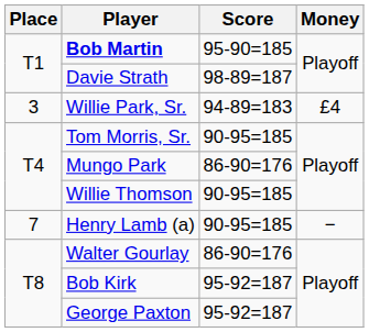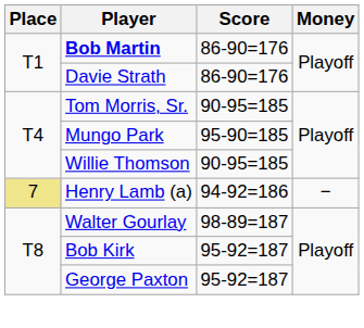 <table class=wikitable>
 <tr>
 <th>Place</th>
 <th>Player</th>
 <th>Score</th>
 <th>Money</th>
 </tr>
 <tr>
 <td rowspan=2 align=center>T1</td>
 <td> <strong><a href='#'>Bob Martin</a></strong></td>
-<td>95-90=185</td>
+<td>86-90=176</td>
 <td rowspan=2 align=center>Playoff</td>
 </tr>
 <tr>
 <td> <a href='#'>Davie Strath</a></td>
-<td>98-89=187</td>
-</tr>
-<tr>
-<td align=center>3</td>
-<td> <a href='#'>Willie Park, Sr.</a></td>
-<td>94-89=183</td>
-<td align=center>£4</td>
+<td>86-90=176</td>
 </tr>
 <tr>
 <td rowspan=3 align=center>T4</td>
 <td> <a href='#'>Tom Morris, Sr.</a></td>
 <td>90-95=185</td>
 <td rowspan=3 align=center>Playoff</td>
 </tr>
 <tr>
 <td> <a href='#'>Mungo Park</a></td>
-<td>86-90=176</td>
+<td>95-90=185</td>
 </tr>
 <tr>
 <td> <a href='#'>Willie Thomson</a></td>
 <td>90-95=185</td>
 </tr>
 <tr>
-<td align=center>7</td>
+<td align=center style="background: khaki;">7</td>
 <td> <a href='#'>Henry Lamb</a> (a)</td>
-<td>90-95=185</td>
+<td>94-92=186</td>
 <td align=center>−</td>
 </tr>
 <tr>
 <td rowspan=3 align=center>T8</td>
 <td> <a href='#'>Walter Gourlay</a></td>
-<td>86-90=176</td>
+<td>98-89=187</td>
 <td rowspan=3 align=center>Playoff</td>
 </tr>
 <tr>
 <td> <a href='#'>Bob Kirk</a></td>
 <td>95-92=187</td>
 </tr>
 <tr>
 <td> <a href='#'>George Paxton</a></td>
 <td>95-92=187</td>
 </tr>
 </table>
